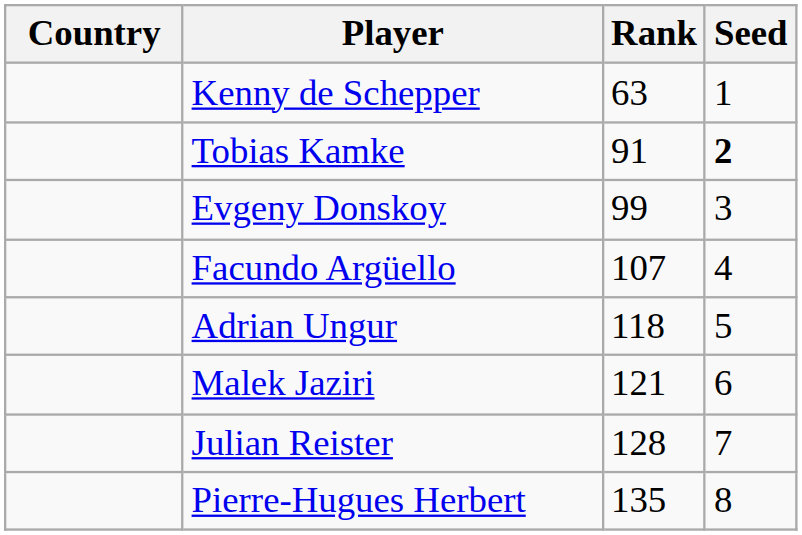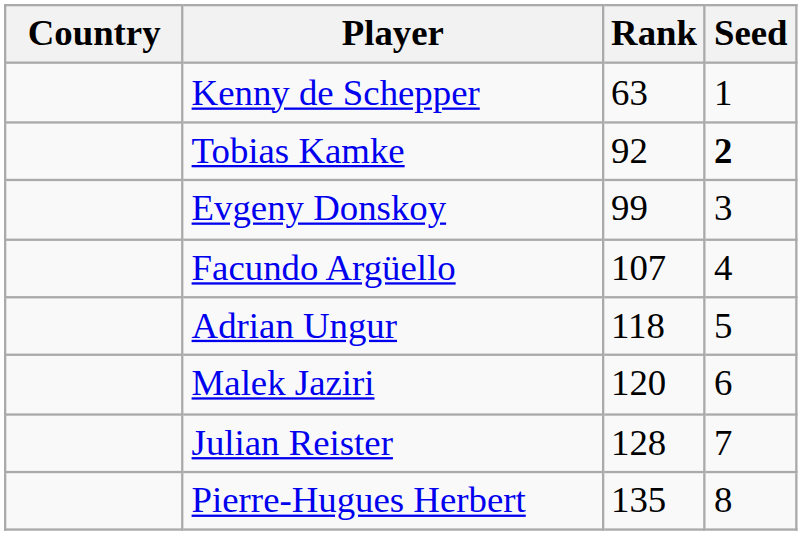 <table class="sortable wikitable">
 <tr>
 <th width="70">Country</th>
 <th width="175">Player</th>
 <th>Rank</th>
 <th>Seed</th>
 </tr>
 <tr>
 <td></td>
 <td><a href='#'>Kenny de Schepper</a></td>
 <td>63</td>
 <td>1</td>
 </tr>
 <tr>
 <td></td>
 <td><a href='#'>Tobias Kamke</a></td>
-<td>91</td>
+<td>92</td>
 <td><strong>2</strong></td>
 </tr>
 <tr>
 <td></td>
 <td><a href='#'>Evgeny Donskoy</a></td>
 <td>99</td>
 <td>3</td>
 </tr>
 <tr>
 <td></td>
 <td><a href='#'>Facundo Argüello</a></td>
 <td>107</td>
 <td>4</td>
 </tr>
 <tr>
 <td></td>
 <td><a href='#'>Adrian Ungur</a></td>
 <td>118</td>
 <td>5</td>
 </tr>
 <tr>
 <td></td>
 <td><a href='#'>Malek Jaziri</a></td>
-<td>121</td>
+<td>120</td>
 <td>6</td>
 </tr>
 <tr>
 <td></td>
 <td><a href='#'>Julian Reister</a></td>
 <td>128</td>
 <td>7</td>
 </tr>
 <tr>
 <td></td>
 <td><a href='#'>Pierre-Hugues Herbert</a></td>
 <td>135</td>
 <td>8</td>
 </tr>
 </table>
